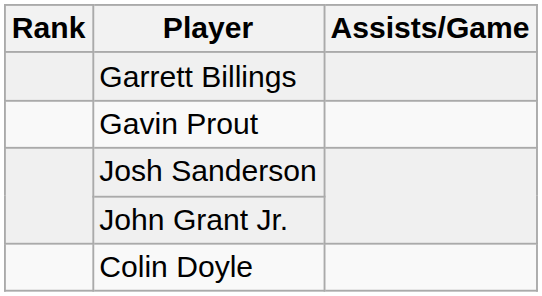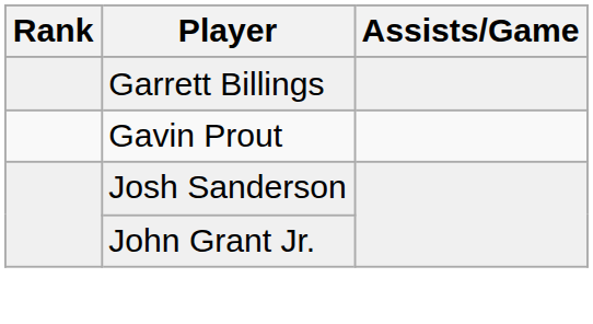 <table class="wikitable">
 <tr align="left" bgcolor="#e0e0e0">
 <th>Rank</th>
 <th>Player</th>
 <th>Assists/Game</th>
 </tr>
 <tr align="left" bgcolor="#f0f0f0">
 <td></td>
 <td>Garrett Billings</td>
 <td></td>
 </tr>
 <tr align="left">
 <td></td>
 <td>Gavin Prout</td>
 <td></td>
 </tr>
 <tr align="left" bgcolor="#f0f0f0">
 <td rowspan="2"></td>
 <td>Josh Sanderson</td>
 <td rowspan="2"></td>
 </tr>
 <tr align="left" bgcolor="#f0f0f0">
 <td>John Grant Jr.</td>
 </tr>
-<tr align="left">
-<td></td>
-<td>Colin Doyle</td>
-<td></td>
-</tr>
 </table>
